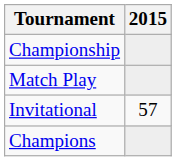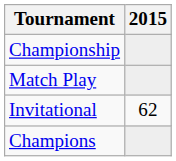 <table class="wikitable" style="text-align:center;">
 <tr>
 <th>Tournament</th>
 <th>2015</th>
 </tr>
 <tr>
 <td align="left"><a href='#'>Championship</a></td>
 <td style="background:#eeeeee;"></td>
 </tr>
 <tr>
 <td align="left"><a href='#'>Match Play</a></td>
 <td style="background:#eeeeee;"></td>
 </tr>
 <tr>
 <td align="left"><a href='#'>Invitational</a></td>
-<td>57</td>
+<td>62</td>
 </tr>
 <tr>
 <td align="left"><a href='#'>Champions</a></td>
 <td style="background:#eeeeee;"></td>
 </tr>
 </table>
